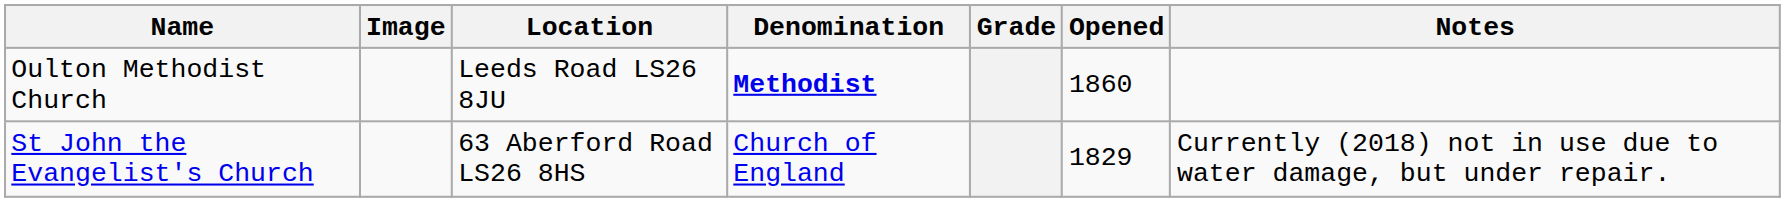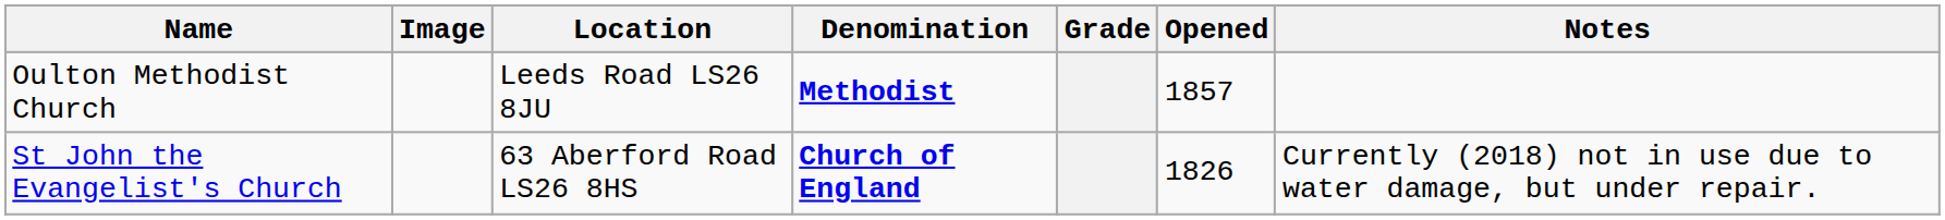 <table class="wikitable sortable">
 <tr>
 <th>Name</th>
 <th class="unsortable">Image</th>
 <th>Location</th>
 <th>Denomination</th>
 <th>Grade</th>
 <th>Opened</th>
 <th class="unsortable">Notes</th>
 </tr>
 <tr>
 <td>Oulton Methodist Church</td>
 <td></td>
 <td>Leeds Road LS26 8JU</td>
 <td><strong><a href='#'>Methodist</a></strong></td>
 <th></th>
-<td>1860</td>
+<td>1857</td>
 <td></td>
 </tr>
 <tr>
 <td><a href='#'>St John the Evangelist's Church</a></td>
 <td></td>
 <td>63 Aberford Road LS26 8HS</td>
-<td><a href='#'>Church of England</a></td>
+<td><strong><a href='#'>Church of England</a></strong></td>
 <th></th>
-<td>1829</td>
+<td>1826</td>
 <td>Currently (2018) not in use due to water damage, but under repair.</td>
 </tr>
 </table>
